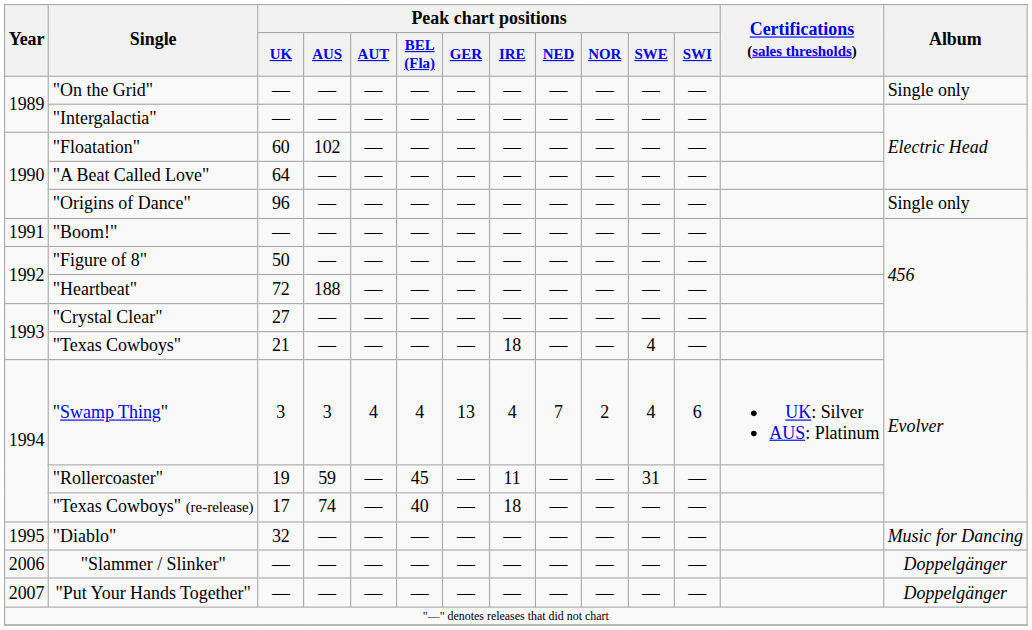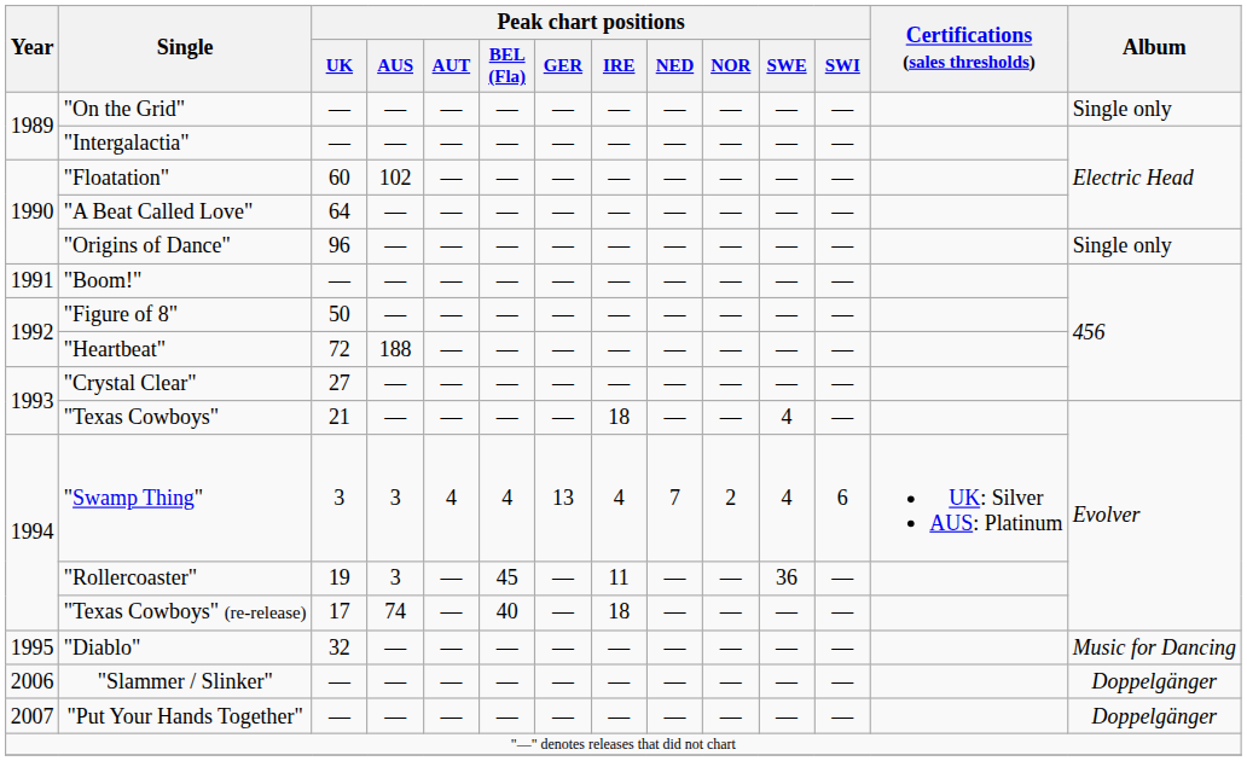 <table class="wikitable" style="text-align:center;">
 <tr>
 <th rowspan="2">Year</th>
 <th rowspan="2">Single</th>
 <th colspan="10">Peak chart positions</th>
 <th rowspan="2"><a href='#'>Certifications</a><br><small>(<a href='#'>sales thresholds</a>)</small></th>
 <th rowspan="2">Album</th>
 </tr>
 <tr style="font-size:smaller;">
 <th width="35"><a href='#'>UK</a><br></th>
 <th width="35"><a href='#'>AUS</a><br></th>
 <th width="35"><a href='#'>AUT</a><br></th>
 <th width="35"><a href='#'>BEL<br>(Fla)</a><br></th>
 <th width="35"><a href='#'>GER</a><br></th>
 <th width="35"><a href='#'>IRE</a><br></th>
 <th width="35"><a href='#'>NED</a><br></th>
 <th width="35"><a href='#'>NOR</a><br></th>
 <th width="35"><a href='#'>SWE</a><br></th>
 <th width="35"><a href='#'>SWI</a><br></th>
 </tr>
 <tr>
 <td rowspan=2>1989</td>
 <td align="left">"On the Grid"</td>
 <td>—</td>
 <td>—</td>
 <td>—</td>
 <td>—</td>
 <td>—</td>
 <td>—</td>
 <td>—</td>
 <td>—</td>
 <td>—</td>
 <td>—</td>
 <td></td>
 <td align="left" rowspan="1">Single only</td>
 </tr>
 <tr>
 <td align="left">"Intergalactia"</td>
 <td>—</td>
 <td>—</td>
 <td>—</td>
 <td>—</td>
 <td>—</td>
 <td>—</td>
 <td>—</td>
 <td>—</td>
 <td>—</td>
 <td>—</td>
 <td></td>
 <td align="left" rowspan="3"><em>Electric Head</em></td>
 </tr>
 <tr>
 <td rowspan=3>1990</td>
 <td align="left">"Floatation"</td>
 <td>60</td>
 <td>102</td>
 <td>—</td>
 <td>—</td>
 <td>—</td>
 <td>—</td>
 <td>—</td>
 <td>—</td>
 <td>—</td>
 <td>—</td>
 <td></td>
 </tr>
 <tr>
 <td align="left">"A Beat Called Love"</td>
 <td>64</td>
 <td>—</td>
 <td>—</td>
 <td>—</td>
 <td>—</td>
 <td>—</td>
 <td>—</td>
 <td>—</td>
 <td>—</td>
 <td>—</td>
 <td></td>
 </tr>
 <tr>
 <td align="left">"Origins of Dance"</td>
 <td>96</td>
 <td>—</td>
 <td>—</td>
 <td>—</td>
 <td>—</td>
 <td>—</td>
 <td>—</td>
 <td>—</td>
 <td>—</td>
 <td>—</td>
 <td></td>
 <td align="left" rowspan="1">Single only</td>
 </tr>
 <tr>
 <td>1991</td>
 <td align="left">"Boom!"</td>
 <td>—</td>
 <td>—</td>
 <td>—</td>
 <td>—</td>
 <td>—</td>
 <td>—</td>
 <td>—</td>
 <td>—</td>
 <td>—</td>
 <td>—</td>
 <td></td>
 <td align="left" rowspan="4"><em>456</em></td>
 </tr>
 <tr>
 <td rowspan=2>1992</td>
 <td align="left">"Figure of 8"</td>
 <td>50</td>
 <td>—</td>
 <td>—</td>
 <td>—</td>
 <td>—</td>
 <td>—</td>
 <td>—</td>
 <td>—</td>
 <td>—</td>
 <td>—</td>
 <td></td>
 </tr>
 <tr>
 <td align="left">"Heartbeat"</td>
 <td>72</td>
 <td>188</td>
 <td>—</td>
 <td>—</td>
 <td>—</td>
 <td>—</td>
 <td>—</td>
 <td>—</td>
 <td>—</td>
 <td>—</td>
 <td></td>
 </tr>
 <tr>
 <td rowspan=2>1993</td>
 <td align="left">"Crystal Clear"</td>
 <td>27</td>
 <td>—</td>
 <td>—</td>
 <td>—</td>
 <td>—</td>
 <td>—</td>
 <td>—</td>
 <td>—</td>
 <td>—</td>
 <td>—</td>
 <td></td>
 </tr>
 <tr>
 <td align="left">"Texas Cowboys"</td>
 <td>21</td>
 <td>—</td>
 <td>—</td>
 <td>—</td>
 <td>—</td>
 <td>18</td>
 <td>—</td>
 <td>—</td>
 <td>4</td>
 <td>—</td>
 <td></td>
 <td align="left" rowspan="4"><em>Evolver</em></td>
 </tr>
 <tr>
 <td rowspan=3>1994</td>
 <td align="left">"<a href='#'>Swamp Thing</a>"</td>
 <td>3</td>
 <td>3</td>
 <td>4</td>
 <td>4</td>
 <td>13</td>
 <td>4</td>
 <td>7</td>
 <td>2</td>
 <td>4</td>
 <td>6</td>
 <td><br><ul><li><a href='#'>UK</a>: Silver</li><li><a href='#'>AUS</a>: Platinum</li></ul></td>
 </tr>
 <tr>
 <td align="left">"Rollercoaster"</td>
 <td>19</td>
-<td>59</td>
+<td>3</td>
 <td>—</td>
 <td>45</td>
 <td>—</td>
 <td>11</td>
 <td>—</td>
 <td>—</td>
-<td>31</td>
+<td>36</td>
 <td>—</td>
 <td></td>
 </tr>
 <tr>
 <td align="left">"Texas Cowboys" <small>(re-release)</small></td>
 <td>17</td>
 <td>74</td>
 <td>—</td>
 <td>40</td>
 <td>—</td>
 <td>18</td>
 <td>—</td>
 <td>—</td>
 <td>—</td>
 <td>—</td>
 <td></td>
 </tr>
 <tr>
 <td>1995</td>
 <td align="left">"Diablo"</td>
 <td>32</td>
 <td>—</td>
 <td>—</td>
 <td>—</td>
 <td>—</td>
 <td>—</td>
 <td>—</td>
 <td>—</td>
 <td>—</td>
 <td>—</td>
 <td></td>
 <td align="left" rowspan="1"><em>Music for Dancing</em></td>
 </tr>
 <tr>
 <td>2006</td>
 <td>"Slammer / Slinker"</td>
 <td>—</td>
 <td>—</td>
 <td>—</td>
 <td>—</td>
 <td>—</td>
 <td>—</td>
 <td>—</td>
 <td>—</td>
 <td>—</td>
 <td>—</td>
 <td></td>
 <td><em>Doppelgänger</em></td>
 </tr>
 <tr>
 <td>2007</td>
 <td>"Put Your Hands Together"</td>
 <td>—</td>
 <td>—</td>
 <td>—</td>
 <td>—</td>
 <td>—</td>
 <td>—</td>
 <td>—</td>
 <td>—</td>
 <td>—</td>
 <td>—</td>
 <td></td>
 <td><em>Doppelgänger</em></td>
 </tr>
 <tr>
 <td colspan="15" style="font-size:8pt">"—" denotes releases that did not chart</td>
 </tr>
 <tr>
 </tr>
 </table>
